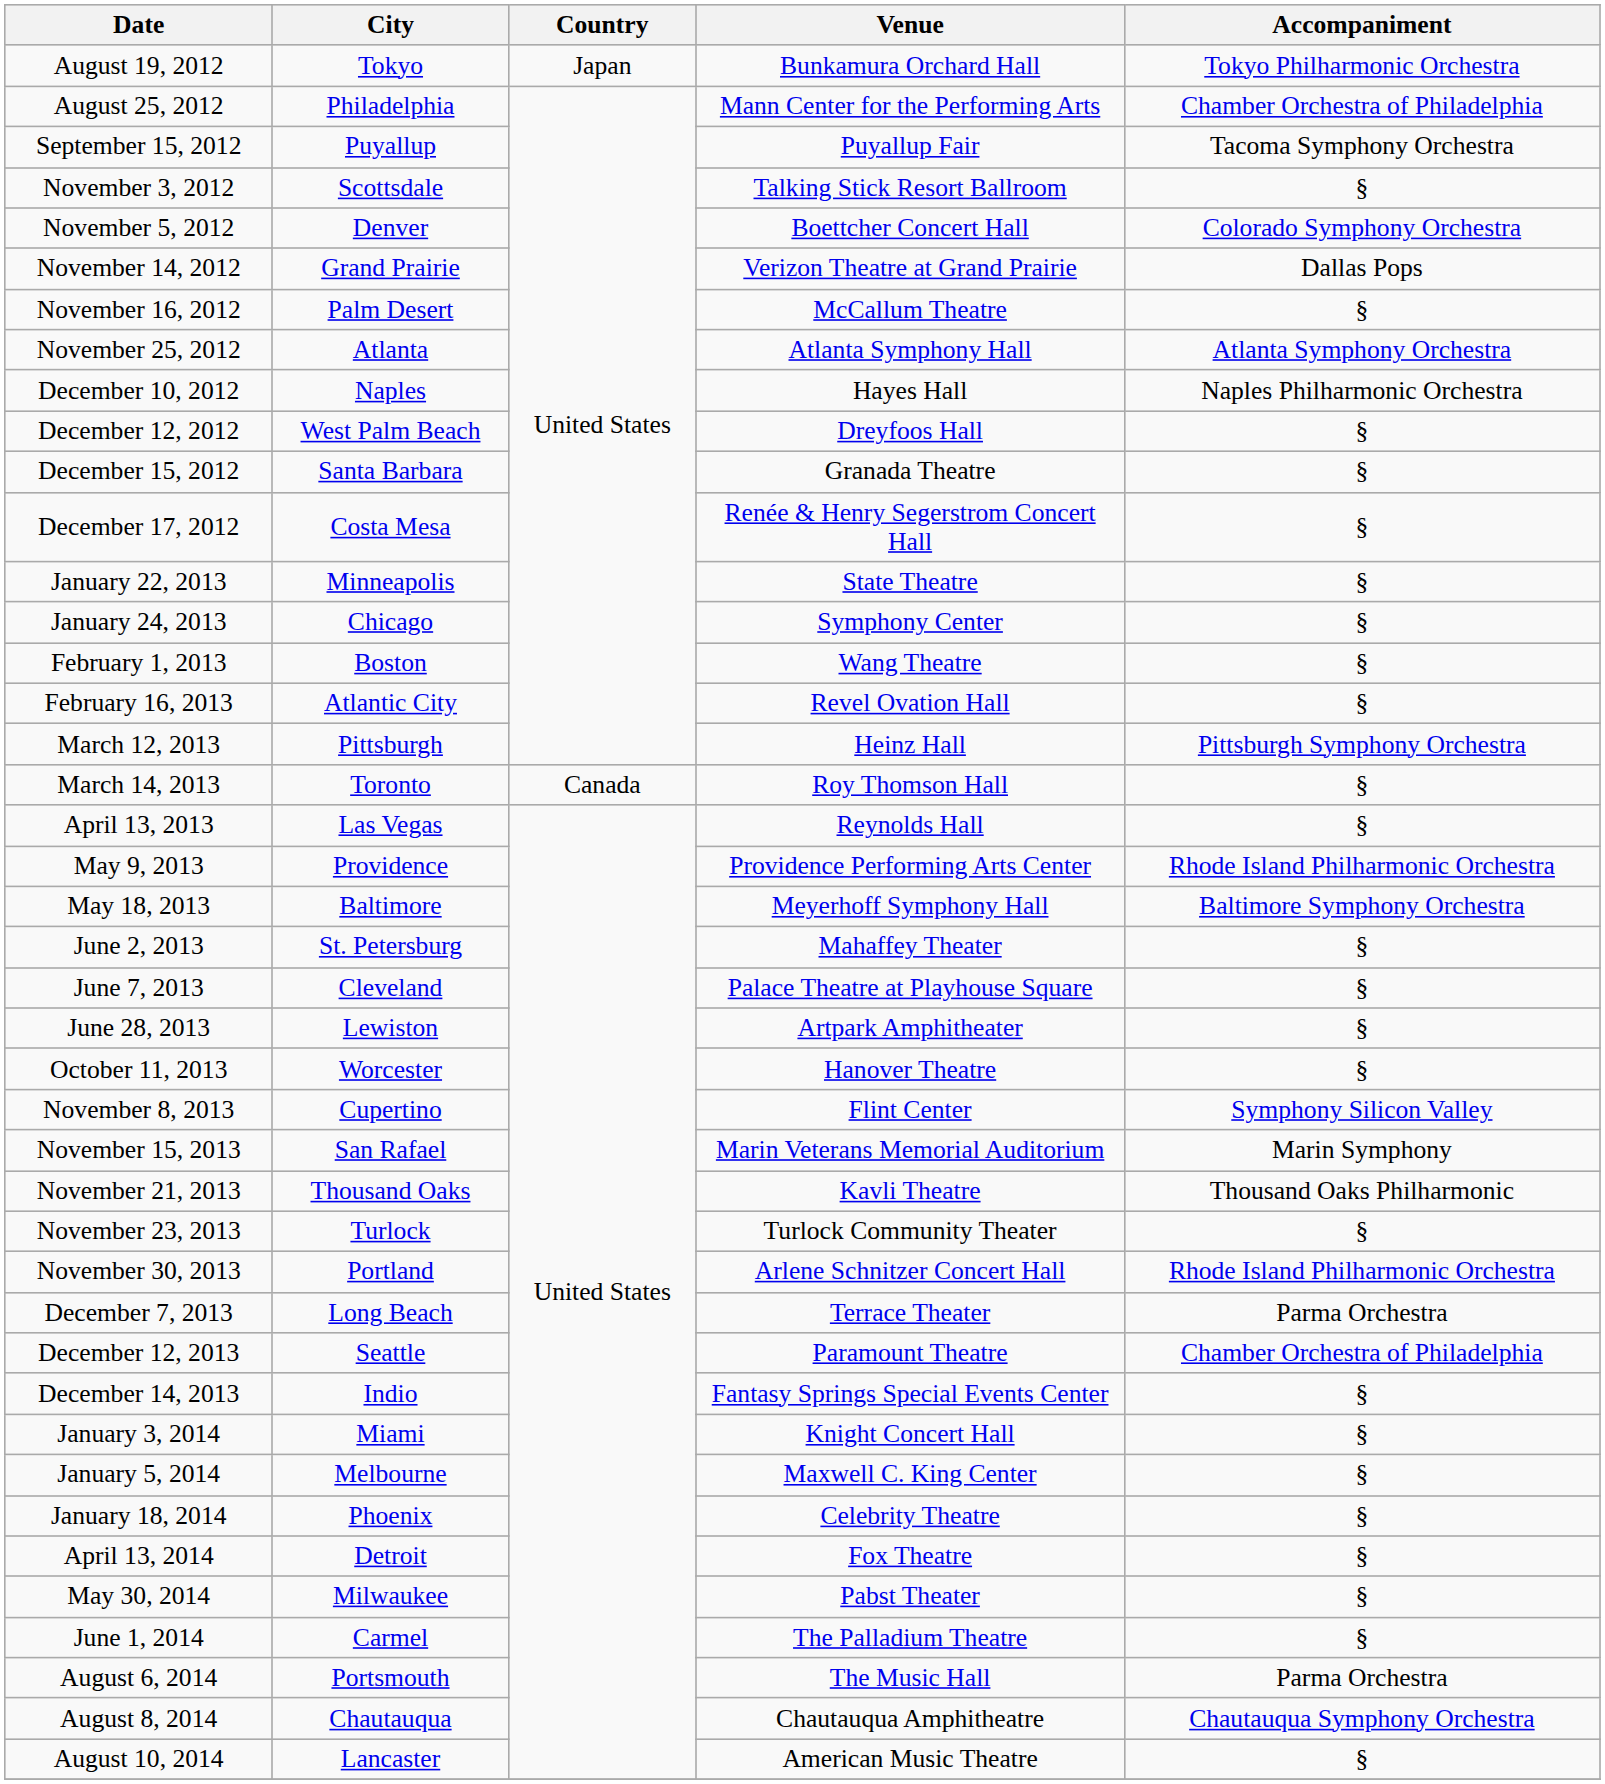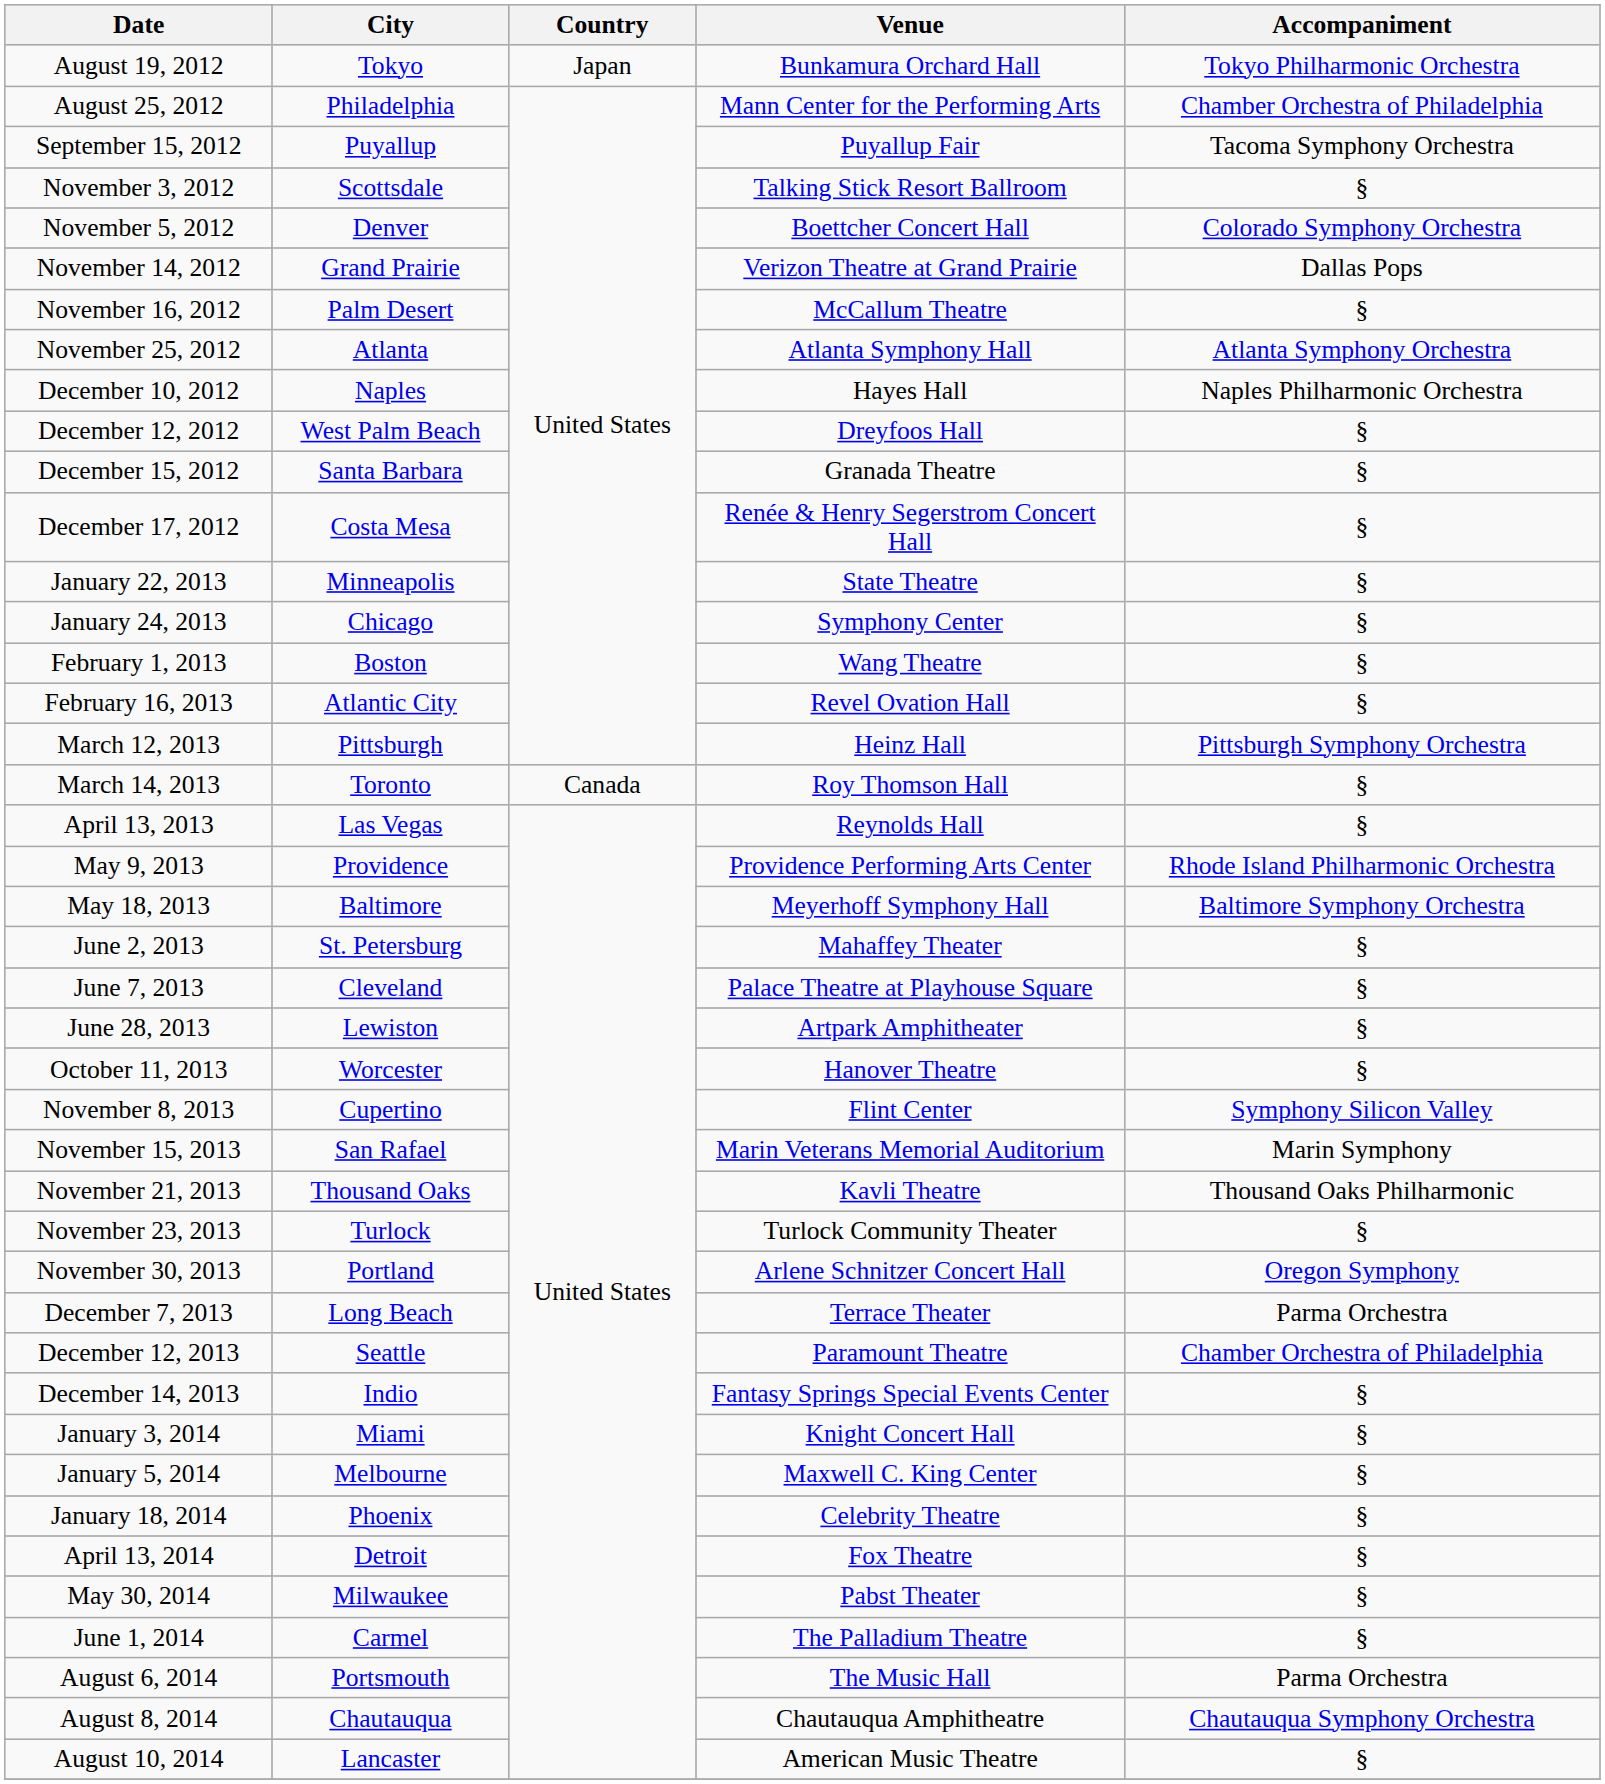 <table class="wikitable" style="text-align:center;">
 <tr>
 <th style="width:160px;">Date</th>
 <th style="width:140px;">City</th>
 <th style="width:110px;">Country</th>
 <th style="width:260px;">Venue</th>
 <th style="width:290px;">Accompaniment</th>
 </tr>
 <tr>
 <td>August 19, 2012</td>
 <td><a href='#'>Tokyo</a></td>
 <td>Japan</td>
 <td><a href='#'>Bunkamura Orchard Hall</a></td>
 <td><a href='#'>Tokyo Philharmonic Orchestra</a></td>
 </tr>
 <tr>
 <td>August 25, 2012</td>
 <td><a href='#'>Philadelphia</a></td>
 <td rowspan="16">United States</td>
 <td><a href='#'>Mann Center for the Performing Arts</a></td>
 <td><a href='#'>Chamber Orchestra of Philadelphia</a></td>
 </tr>
 <tr>
 <td>September 15, 2012</td>
 <td><a href='#'>Puyallup</a></td>
 <td><a href='#'>Puyallup Fair</a></td>
 <td>Tacoma Symphony Orchestra</td>
 </tr>
 <tr>
 <td>November 3, 2012</td>
 <td><a href='#'>Scottsdale</a></td>
 <td><a href='#'>Talking Stick Resort Ballroom</a></td>
 <td>§</td>
 </tr>
 <tr>
 <td>November 5, 2012</td>
 <td><a href='#'>Denver</a></td>
 <td><a href='#'>Boettcher Concert Hall</a></td>
 <td><a href='#'>Colorado Symphony Orchestra</a></td>
 </tr>
 <tr>
 <td>November 14, 2012</td>
 <td><a href='#'>Grand Prairie</a></td>
 <td><a href='#'>Verizon Theatre at Grand Prairie</a></td>
 <td>Dallas Pops</td>
 </tr>
 <tr>
 <td>November 16, 2012</td>
 <td><a href='#'>Palm Desert</a></td>
 <td><a href='#'>McCallum Theatre</a></td>
 <td>§</td>
 </tr>
 <tr>
 <td>November 25, 2012</td>
 <td><a href='#'>Atlanta</a></td>
 <td><a href='#'>Atlanta Symphony Hall</a></td>
 <td><a href='#'>Atlanta Symphony Orchestra</a></td>
 </tr>
 <tr>
 <td>December 10, 2012</td>
 <td><a href='#'>Naples</a></td>
 <td>Hayes Hall</td>
 <td>Naples Philharmonic Orchestra</td>
 </tr>
 <tr>
 <td>December 12, 2012</td>
 <td><a href='#'>West Palm Beach</a></td>
 <td><a href='#'>Dreyfoos Hall</a></td>
 <td>§</td>
 </tr>
 <tr>
 <td>December 15, 2012</td>
 <td><a href='#'>Santa Barbara</a></td>
 <td>Granada Theatre</td>
 <td>§</td>
 </tr>
 <tr>
 <td>December 17, 2012</td>
 <td><a href='#'>Costa Mesa</a></td>
 <td><a href='#'>Renée & Henry Segerstrom Concert Hall</a></td>
 <td>§</td>
 </tr>
 <tr>
 <td>January 22, 2013</td>
 <td><a href='#'>Minneapolis</a></td>
 <td><a href='#'>State Theatre</a></td>
 <td>§</td>
 </tr>
 <tr>
 <td>January 24, 2013</td>
 <td><a href='#'>Chicago</a></td>
 <td><a href='#'>Symphony Center</a></td>
 <td>§</td>
 </tr>
 <tr>
 <td>February 1, 2013</td>
 <td><a href='#'>Boston</a></td>
 <td><a href='#'>Wang Theatre</a></td>
 <td>§</td>
 </tr>
 <tr>
 <td>February 16, 2013</td>
 <td><a href='#'>Atlantic City</a></td>
 <td><a href='#'>Revel Ovation Hall</a></td>
 <td>§</td>
 </tr>
 <tr>
 <td>March 12, 2013</td>
 <td><a href='#'>Pittsburgh</a></td>
 <td><a href='#'>Heinz Hall</a></td>
 <td><a href='#'>Pittsburgh Symphony Orchestra</a></td>
 </tr>
 <tr>
 <td>March 14, 2013</td>
 <td><a href='#'>Toronto</a></td>
 <td>Canada</td>
 <td><a href='#'>Roy Thomson Hall</a></td>
 <td>§</td>
 </tr>
 <tr>
 <td>April 13, 2013</td>
 <td><a href='#'>Las Vegas</a></td>
 <td rowspan="24">United States</td>
 <td><a href='#'>Reynolds Hall</a></td>
 <td>§</td>
 </tr>
 <tr>
 <td>May 9, 2013</td>
 <td><a href='#'>Providence</a></td>
 <td><a href='#'>Providence Performing Arts Center</a></td>
 <td><a href='#'>Rhode Island Philharmonic Orchestra</a></td>
 </tr>
 <tr>
 <td>May 18, 2013</td>
 <td><a href='#'>Baltimore</a></td>
 <td><a href='#'>Meyerhoff Symphony Hall</a></td>
 <td><a href='#'>Baltimore Symphony Orchestra</a></td>
 </tr>
 <tr>
 <td>June 2, 2013</td>
 <td><a href='#'>St. Petersburg</a></td>
 <td><a href='#'>Mahaffey Theater</a></td>
 <td>§</td>
 </tr>
 <tr>
 <td>June 7, 2013</td>
 <td><a href='#'>Cleveland</a></td>
 <td><a href='#'>Palace Theatre at Playhouse Square</a></td>
 <td>§</td>
 </tr>
 <tr>
 <td>June 28, 2013</td>
 <td><a href='#'>Lewiston</a></td>
 <td><a href='#'>Artpark Amphitheater</a></td>
 <td>§</td>
 </tr>
 <tr>
 <td>October 11, 2013</td>
 <td><a href='#'>Worcester</a></td>
 <td><a href='#'>Hanover Theatre</a></td>
 <td>§</td>
 </tr>
 <tr>
 <td>November 8, 2013</td>
 <td><a href='#'>Cupertino</a></td>
 <td><a href='#'>Flint Center</a></td>
 <td><a href='#'>Symphony Silicon Valley</a></td>
 </tr>
 <tr>
 <td>November 15, 2013</td>
 <td><a href='#'>San Rafael</a></td>
 <td><a href='#'>Marin Veterans Memorial Auditorium</a></td>
 <td>Marin Symphony</td>
 </tr>
 <tr>
 <td>November 21, 2013</td>
 <td><a href='#'>Thousand Oaks</a></td>
 <td><a href='#'>Kavli Theatre</a></td>
 <td>Thousand Oaks Philharmonic</td>
 </tr>
 <tr>
 <td>November 23, 2013</td>
 <td><a href='#'>Turlock</a></td>
 <td>Turlock Community Theater</td>
 <td>§</td>
 </tr>
 <tr>
 <td>November 30, 2013</td>
 <td><a href='#'>Portland</a></td>
 <td><a href='#'>Arlene Schnitzer Concert Hall</a></td>
-<td><a href='#'>Rhode Island Philharmonic Orchestra</a></td>
+<td><a href='#'>Oregon Symphony</a></td>
 </tr>
 <tr>
 <td>December 7, 2013</td>
 <td><a href='#'>Long Beach</a></td>
 <td><a href='#'>Terrace Theater</a></td>
 <td>Parma Orchestra</td>
 </tr>
 <tr>
 <td>December 12, 2013</td>
 <td><a href='#'>Seattle</a></td>
 <td><a href='#'>Paramount Theatre</a></td>
 <td><a href='#'>Chamber Orchestra of Philadelphia</a></td>
 </tr>
 <tr>
 <td>December 14, 2013</td>
 <td><a href='#'>Indio</a></td>
 <td><a href='#'>Fantasy Springs Special Events Center</a></td>
 <td>§</td>
 </tr>
 <tr>
 <td>January 3, 2014</td>
 <td><a href='#'>Miami</a></td>
 <td><a href='#'>Knight Concert Hall</a></td>
 <td>§</td>
 </tr>
 <tr>
 <td>January 5, 2014</td>
 <td><a href='#'>Melbourne</a></td>
 <td><a href='#'>Maxwell C. King Center</a></td>
 <td>§</td>
 </tr>
 <tr>
 <td>January 18, 2014</td>
 <td><a href='#'>Phoenix</a></td>
 <td><a href='#'>Celebrity Theatre</a></td>
 <td>§</td>
 </tr>
 <tr>
 <td>April 13, 2014</td>
 <td><a href='#'>Detroit</a></td>
 <td><a href='#'>Fox Theatre</a></td>
 <td>§</td>
 </tr>
 <tr>
 <td>May 30, 2014</td>
 <td><a href='#'>Milwaukee</a></td>
 <td><a href='#'>Pabst Theater</a></td>
 <td>§</td>
 </tr>
 <tr>
 <td>June 1, 2014</td>
 <td><a href='#'>Carmel</a></td>
 <td><a href='#'>The Palladium Theatre</a></td>
 <td>§</td>
 </tr>
 <tr>
 <td>August 6, 2014</td>
 <td><a href='#'>Portsmouth</a></td>
 <td><a href='#'>The Music Hall</a></td>
 <td>Parma Orchestra</td>
 </tr>
 <tr>
 <td>August 8, 2014</td>
 <td><a href='#'>Chautauqua</a></td>
 <td>Chautauqua Amphitheatre</td>
 <td><a href='#'>Chautauqua Symphony Orchestra</a></td>
 </tr>
 <tr>
 <td>August 10, 2014</td>
 <td><a href='#'>Lancaster</a></td>
 <td>American Music Theatre</td>
 <td>§</td>
 </tr>
 <tr>
 </tr>
 </table>
